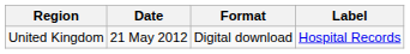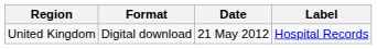 <table class=wikitable>
 <tr>
 <th>Region</th>
+<th>Format</th>
 <th>Date</th>
-<th>Format</th>
 <th>Label</th>
 </tr>
 <tr>
 <td>United Kingdom</td>
+<td>Digital download</td>
 <td>21 May 2012</td>
-<td>Digital download</td>
 <td><a href='#'>Hospital Records</a></td>
 </tr>
 </table>
